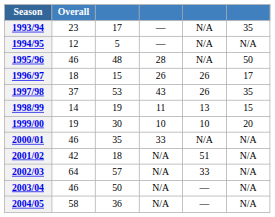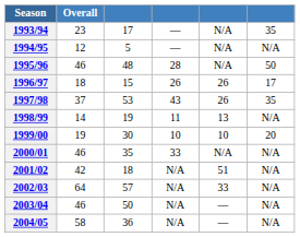 <table class="wikitable" style="font-size:86%; text-align:center; border:grey solid 1px; border-collapse:collapse; background:#ffffff;">
 <tr>
 <th style="background-color:#369; color:white; width:60px;"> Season </th>
 <th style="background-color:#4180be; color:white; width:55px;">Overall</th>
 <th style="background-color:#4180be; color:white; width:55px;"></th>
 <th style="background-color:#4180be; color:white; width:55px;"></th>
 <th style="background-color:#4180be; color:white; width:55px;"></th>
 <th style="background-color:#4180be; color:white; width:55px;"></th>
 </tr>
 <tr>
 <th scope=row align=center><a href='#'>1993/94</a></th>
 <td align=center>23</td>
 <td align=center>17</td>
 <td align=center>—</td>
 <td align=center>N/A</td>
 <td align=center>35</td>
 </tr>
 <tr>
 <th scope=row align=center><a href='#'>1994/95</a></th>
 <td align=center>12</td>
 <td align=center>5</td>
 <td align=center>—</td>
 <td align=center>N/A</td>
 <td align=center>N/A</td>
 </tr>
 <tr>
 <th scope=row align=center><a href='#'>1995/96</a></th>
 <td align=center>46</td>
 <td align=center>48</td>
 <td align=center>28</td>
 <td align=center>N/A</td>
 <td align=center>50</td>
 </tr>
 <tr>
 <th scope=row align=center><a href='#'>1996/97</a></th>
 <td align=center>18</td>
 <td align=center>15</td>
 <td align=center>26</td>
 <td align=center>26</td>
 <td align=center>17</td>
 </tr>
 <tr>
 <th scope=row align=center><a href='#'>1997/98</a></th>
 <td align=center>37</td>
 <td align=center>53</td>
 <td align=center>43</td>
 <td align=center>26</td>
 <td align=center>35</td>
 </tr>
 <tr>
 <th scope=row align=center><a href='#'>1998/99</a></th>
 <td align=center>14</td>
 <td align=center>19</td>
 <td align=center>11</td>
 <td align=center>13</td>
-<td align=center>15</td>
+<td align=center>N/A</td>
 </tr>
 <tr>
 <th scope=row align=center><a href='#'>1999/00</a></th>
 <td align=center>19</td>
 <td align=center>30</td>
 <td align=center>10</td>
 <td align=center>10</td>
 <td align=center>20</td>
 </tr>
 <tr>
 <th scope=row align=center><a href='#'>2000/01</a></th>
 <td align=center>46</td>
 <td align=center>35</td>
 <td align=center>33</td>
 <td align=center>N/A</td>
 <td align=center>N/A</td>
 </tr>
 <tr>
 <th scope=row align=center><a href='#'>2001/02</a></th>
 <td align=center>42</td>
 <td align=center>18</td>
 <td align=center>N/A</td>
 <td align=center>51</td>
 <td align=center>N/A</td>
 </tr>
 <tr>
 <th scope=row align=center><a href='#'>2002/03</a></th>
 <td align=center>64</td>
 <td align=center>57</td>
 <td align=center>N/A</td>
 <td align=center>33</td>
 <td align=center>N/A</td>
 </tr>
 <tr>
 <th scope=row align=center><a href='#'>2003/04</a></th>
 <td align=center>46</td>
 <td align=center>50</td>
 <td align=center>N/A</td>
 <td align=center>—</td>
 <td align=center>N/A</td>
 </tr>
 <tr>
 <th scope=row align=center><a href='#'>2004/05</a></th>
 <td align=center>58</td>
 <td align=center>36</td>
 <td align=center>N/A</td>
 <td align=center>—</td>
 <td align=center>N/A</td>
 </tr>
 </table>
